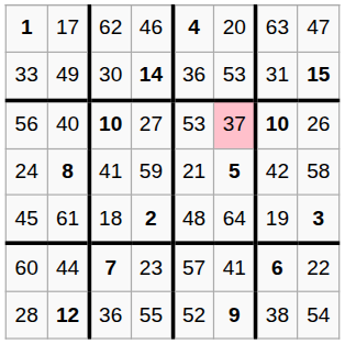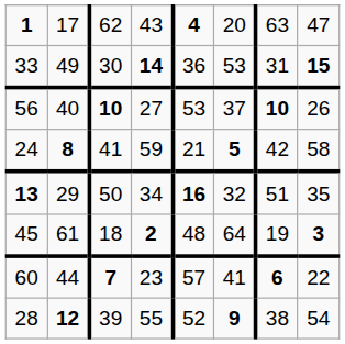 <table class="wikitable" style="margin-left:auto;margin-right:auto;text-align:center;width:16em;height:16em;table-layout:fixed;">
 <tr>
 </tr>
 <tr>
 <td><strong>1</strong></td>
 <td style="border-right:solid">17</td>
 <td>62</td>
-<td style="border-right:solid">46</td>
+<td style="border-right:solid">43</td>
 <td><strong>4</strong></td>
 <td style="border-right:solid">20</td>
 <td>63</td>
 <td>47</td>
 </tr>
 <tr>
 <td>33</td>
 <td style="border-right:solid">49</td>
 <td>30</td>
 <td style="border-right:solid"><strong>14</strong></td>
 <td>36</td>
 <td style="border-right:solid">53</td>
 <td>31</td>
 <td><strong>15</strong></td>
 </tr>
 <tr>
 <td style="border-top:solid">56</td>
 <td style="border-right:solid; border-top:solid">40</td>
 <td style="border-top:solid"><strong>10</strong></td>
 <td style="border-right:solid; border-top:solid">27</td>
 <td style="border-top:solid">53</td>
-<td style="background: pink; border-top:solid; border-right:solid">37</td>
+<td style="border-top:solid; border-right:solid">37</td>
 <td style="border-top:solid"><strong>10</strong></td>
 <td style="border-top:solid">26</td>
 </tr>
 <tr>
 <td>24</td>
 <td style="border-right:solid"><strong>8</strong></td>
 <td>41</td>
 <td style="border-right:solid">59</td>
 <td>21</td>
 <td style="border-right:solid"><strong>5</strong></td>
 <td>42</td>
 <td>58</td>
+</tr>
+<tr>
+<td style="border-top:solid"><strong>13</strong></td>
+<td style="border-right:solid; border-top:solid ">29</td>
+<td style="border-top:solid">50</td>
+<td style="border-right:solid; border-top:solid">34</td>
+<td style="border-top:solid"><strong>16</strong></td>
+<td style="border-top:solid; border-right:solid">32</td>
+<td style="border-top:solid">51</td>
+<td style="border-top:solid">35</td>
 </tr>
 <tr>
 <td>45</td>
 <td style="border-right:solid">61</td>
 <td>18</td>
 <td style="border-right:solid"><strong>2</strong></td>
 <td>48</td>
 <td style="border-right:solid">64</td>
 <td>19</td>
 <td><strong>3</strong></td>
 </tr>
 <tr>
 <td style="border-top:solid">60</td>
 <td style="border-right:solid; border-top:solid ">44</td>
 <td style="border-top:solid"><strong>7</strong></td>
 <td style="border-right:solid; border-top:solid">23</td>
 <td style="border-top:solid">57</td>
 <td style="border-top:solid; border-right:solid">41</td>
 <td style="border-top:solid"><strong>6</strong></td>
 <td style="border-top:solid">22</td>
 </tr>
 <tr>
 <td>28</td>
 <td style="border-right:solid"><strong>12</strong></td>
-<td>36</td>
+<td>39</td>
 <td style="border-right:solid">55</td>
 <td>52</td>
 <td style="border-right:solid"><strong>9</strong></td>
 <td>38</td>
 <td>54</td>
 </tr>
 </table>
